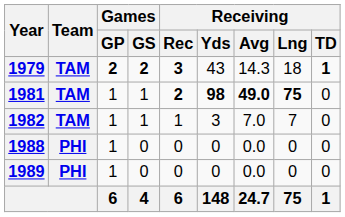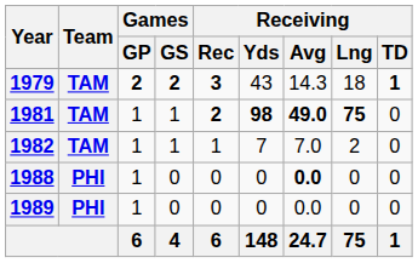 <table class="wikitable" style="text-align:center">
 <tr>
 <th rowspan="2">Year</th>
 <th rowspan="2">Team</th>
 <th colspan="2">Games</th>
 <th colspan="5">Receiving</th>
 </tr>
 <tr>
 <th>GP</th>
 <th>GS</th>
 <th>Rec</th>
 <th>Yds</th>
 <th>Avg</th>
 <th>Lng</th>
 <th>TD</th>
 </tr>
 <tr>
 <th><a href='#'>1979</a></th>
 <th><a href='#'>TAM</a></th>
 <td><strong>2</strong></td>
 <td><strong>2</strong></td>
 <td><strong>3</strong></td>
 <td>43</td>
 <td>14.3</td>
 <td>18</td>
 <td><strong>1</strong></td>
 </tr>
 <tr>
 <th><a href='#'>1981</a></th>
 <th><a href='#'>TAM</a></th>
 <td>1</td>
 <td>1</td>
 <td><strong>2</strong></td>
 <td><strong>98</strong></td>
 <td><strong>49.0</strong></td>
 <td><strong>75</strong></td>
 <td>0</td>
 </tr>
 <tr>
 <th><a href='#'>1982</a></th>
 <th><a href='#'>TAM</a></th>
 <td>1</td>
 <td>1</td>
 <td>1</td>
-<td>3</td>
+<td>7</td>
 <td>7.0</td>
-<td>7</td>
+<td>2</td>
 <td>0</td>
 </tr>
 <tr>
 <th><a href='#'>1988</a></th>
 <th><a href='#'>PHI</a></th>
 <td>1</td>
 <td>0</td>
 <td>0</td>
 <td>0</td>
-<td>0.0</td>
+<td><strong>0.0</strong></td>
 <td>0</td>
 <td>0</td>
 </tr>
 <tr>
 <th><a href='#'>1989</a></th>
 <th><a href='#'>PHI</a></th>
 <td>1</td>
 <td>0</td>
 <td>0</td>
 <td>0</td>
 <td>0.0</td>
 <td>0</td>
 <td>0</td>
 </tr>
 <tr>
 <th colspan="2"></th>
 <th>6</th>
 <th>4</th>
 <th>6</th>
 <th>148</th>
 <th>24.7</th>
 <th>75</th>
 <th>1</th>
 </tr>
 </table>
